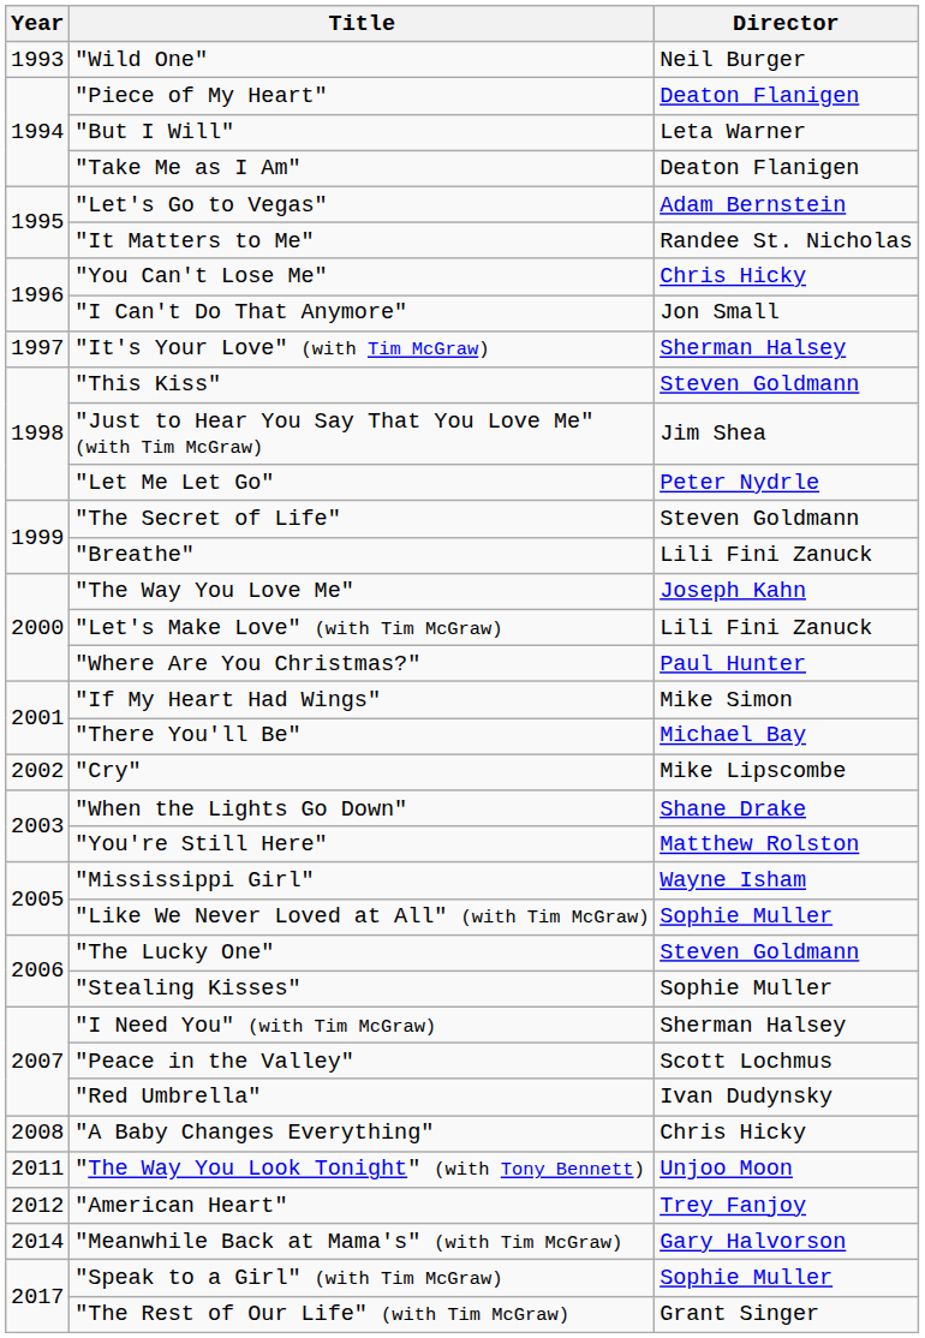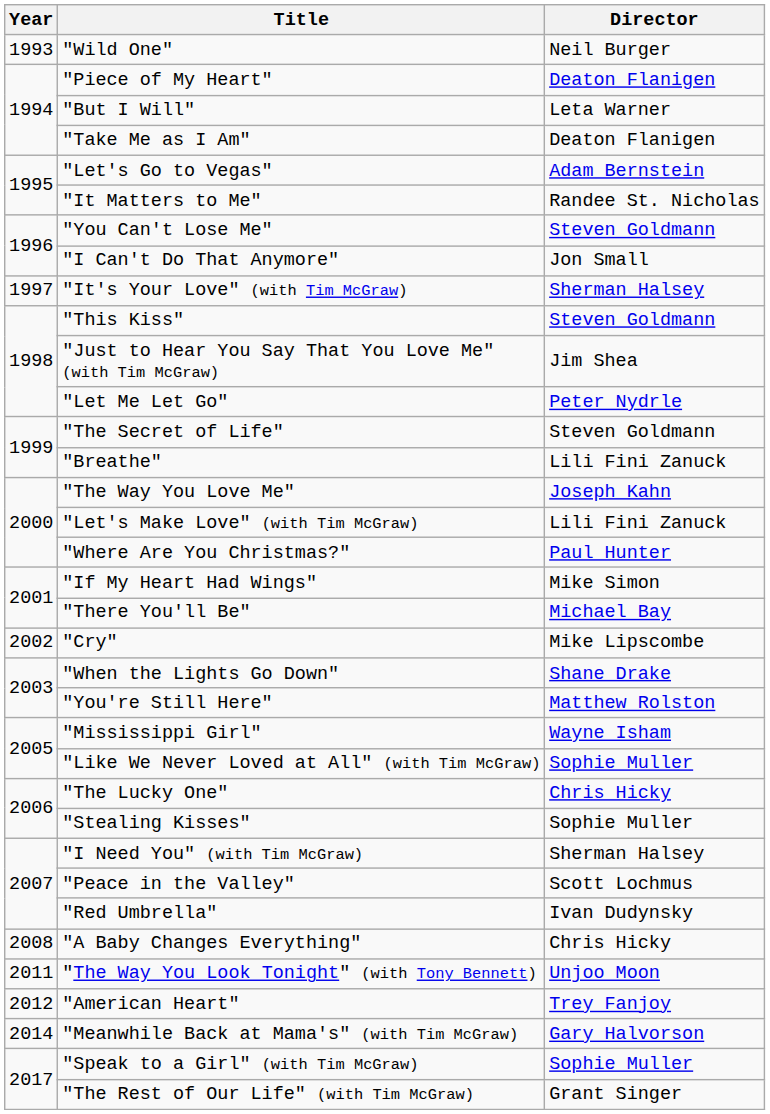 <table class="wikitable">
 <tr>
 <th>Year</th>
 <th>Title</th>
 <th>Director</th>
 </tr>
 <tr>
 <td>1993</td>
 <td>"Wild One"</td>
 <td>Neil Burger</td>
 </tr>
 <tr>
 <td rowspan="3">1994</td>
 <td>"Piece of My Heart"</td>
 <td><a href='#'>Deaton Flanigen</a></td>
 </tr>
 <tr>
 <td>"But I Will"</td>
 <td>Leta Warner</td>
 </tr>
 <tr>
 <td>"Take Me as I Am"</td>
 <td>Deaton Flanigen</td>
 </tr>
 <tr>
 <td rowspan="2">1995</td>
 <td>"Let's Go to Vegas"</td>
 <td><a href='#'>Adam Bernstein</a></td>
 </tr>
 <tr>
 <td>"It Matters to Me"</td>
 <td>Randee St. Nicholas</td>
 </tr>
 <tr>
 <td rowspan="2">1996</td>
 <td>"You Can't Lose Me"</td>
-<td><a href='#'>Chris Hicky</a></td>
+<td><a href='#'>Steven Goldmann</a></td>
 </tr>
 <tr>
 <td>"I Can't Do That Anymore"</td>
 <td>Jon Small</td>
 </tr>
 <tr>
 <td>1997</td>
 <td>"It's Your Love" <small>(with <a href='#'>Tim McGraw</a>)</small></td>
 <td><a href='#'>Sherman Halsey</a></td>
 </tr>
 <tr>
 <td rowspan="3">1998</td>
 <td>"This Kiss"</td>
 <td><a href='#'>Steven Goldmann</a></td>
 </tr>
 <tr>
 <td>"Just to Hear You Say That You Love Me"<br><small>(with Tim McGraw)</small></td>
 <td>Jim Shea</td>
 </tr>
 <tr>
 <td>"Let Me Let Go"</td>
 <td><a href='#'>Peter Nydrle</a></td>
 </tr>
 <tr>
 <td rowspan="2">1999</td>
 <td>"The Secret of Life"</td>
 <td>Steven Goldmann</td>
 </tr>
 <tr>
 <td>"Breathe"</td>
 <td>Lili Fini Zanuck</td>
 </tr>
 <tr>
 <td rowspan="3">2000</td>
 <td>"The Way You Love Me"</td>
 <td><a href='#'>Joseph Kahn</a></td>
 </tr>
 <tr>
 <td>"Let's Make Love" <small>(with Tim McGraw)</small></td>
 <td>Lili Fini Zanuck</td>
 </tr>
 <tr>
 <td>"Where Are You Christmas?"</td>
 <td><a href='#'>Paul Hunter</a></td>
 </tr>
 <tr>
 <td rowspan="2">2001</td>
 <td>"If My Heart Had Wings"</td>
 <td>Mike Simon</td>
 </tr>
 <tr>
 <td>"There You'll Be"</td>
 <td><a href='#'>Michael Bay</a></td>
 </tr>
 <tr>
 <td>2002</td>
 <td>"Cry"</td>
 <td>Mike Lipscombe</td>
 </tr>
 <tr>
 <td rowspan="2">2003</td>
 <td>"When the Lights Go Down"</td>
 <td><a href='#'>Shane Drake</a></td>
 </tr>
 <tr>
 <td>"You're Still Here"</td>
 <td><a href='#'>Matthew Rolston</a></td>
 </tr>
 <tr>
 <td rowspan="2">2005</td>
 <td>"Mississippi Girl"</td>
 <td><a href='#'>Wayne Isham</a></td>
 </tr>
 <tr>
 <td>"Like We Never Loved at All" <small>(with Tim McGraw)</small></td>
 <td><a href='#'>Sophie Muller</a></td>
 </tr>
 <tr>
 <td rowspan="2">2006</td>
 <td>"The Lucky One"</td>
-<td><a href='#'>Steven Goldmann</a></td>
+<td><a href='#'>Chris Hicky</a></td>
 </tr>
 <tr>
 <td>"Stealing Kisses"</td>
 <td>Sophie Muller</td>
 </tr>
 <tr>
 <td rowspan="3">2007</td>
 <td>"I Need You" <small>(with Tim McGraw)</small></td>
 <td>Sherman Halsey</td>
 </tr>
 <tr>
 <td>"Peace in the Valley"</td>
 <td>Scott Lochmus</td>
 </tr>
 <tr>
 <td>"Red Umbrella"</td>
 <td>Ivan Dudynsky</td>
 </tr>
 <tr>
 <td>2008</td>
 <td>"A Baby Changes Everything"</td>
 <td>Chris Hicky</td>
 </tr>
 <tr>
 <td>2011</td>
 <td>"<a href='#'>The Way You Look Tonight</a>" <small>(with <a href='#'>Tony Bennett</a>)</small></td>
 <td><a href='#'>Unjoo Moon</a></td>
 </tr>
 <tr>
 <td>2012</td>
 <td>"American Heart"</td>
 <td><a href='#'>Trey Fanjoy</a></td>
 </tr>
 <tr>
 <td>2014</td>
 <td>"Meanwhile Back at Mama's" <small>(with Tim McGraw)</small></td>
 <td><a href='#'>Gary Halvorson</a></td>
 </tr>
 <tr>
 <td rowspan="2">2017</td>
 <td>"Speak to a Girl" <small>(with Tim McGraw)</small></td>
 <td><a href='#'>Sophie Muller</a></td>
 </tr>
 <tr>
 <td>"The Rest of Our Life" <small>(with Tim McGraw)</small></td>
 <td>Grant Singer</td>
 </tr>
 </table>
